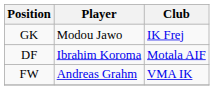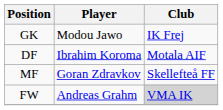 <table class="wikitable" style="text-align:center">
 <tr>
 <th>Position</th>
 <th>Player</th>
 <th>Club</th>
 </tr>
 <tr>
 <td>GK</td>
 <td align="left"> Modou Jawo</td>
 <td align="left"><a href='#'>IK Frej</a></td>
 </tr>
 <tr>
 <td>DF</td>
 <td align="left"> <a href='#'>Ibrahim Koroma</a></td>
 <td align="left"><a href='#'>Motala AIF</a></td>
 </tr>
 <tr>
+<td>MF</td>
+<td align="left"> <a href='#'>Goran Zdravkov</a></td>
+<td align="left"><a href='#'>Skellefteå FF</a></td>
+</tr>
+<tr>
 <td>FW</td>
 <td align="left"> <a href='#'>Andreas Grahm</a></td>
-<td align="left"><a href='#'>VMA IK</a></td>
+<td align="left" style="background: lightgrey;"><a href='#'>VMA IK</a></td>
 </tr>
 <tr>
 </tr>
 </table>
